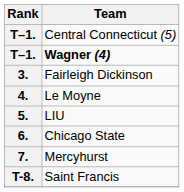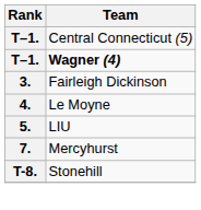 <table class="wikitable">
 <tr>
 <th style=>Rank</th>
 <th style=>Team</th>
 </tr>
 <tr>
 <th>T–1.</th>
 <td>Central Connecticut <em>(5)</em></td>
 </tr>
 <tr>
 <th>T–1.</th>
 <td><strong>Wagner <em>(4)<strong><em></td>
 </tr>
 <tr>
 <th>3.</th>
 <td>Fairleigh Dickinson</td>
 </tr>
 <tr>
 <th>4.</th>
 <td>Le Moyne</td>
 </tr>
 <tr>
 <th>5.</th>
 <td>LIU</td>
 </tr>
 <tr>
-<th>6.</th>
-<td>Chicago State</td>
-</tr>
-<tr>
 <th>7.</th>
 <td>Mercyhurst</td>
 </tr>
 <tr>
 <th>T-8.</th>
-<td>Saint Francis</td>
+<td>Stonehill</td>
 </tr>
 <tr>
 </tr>
 </table>
